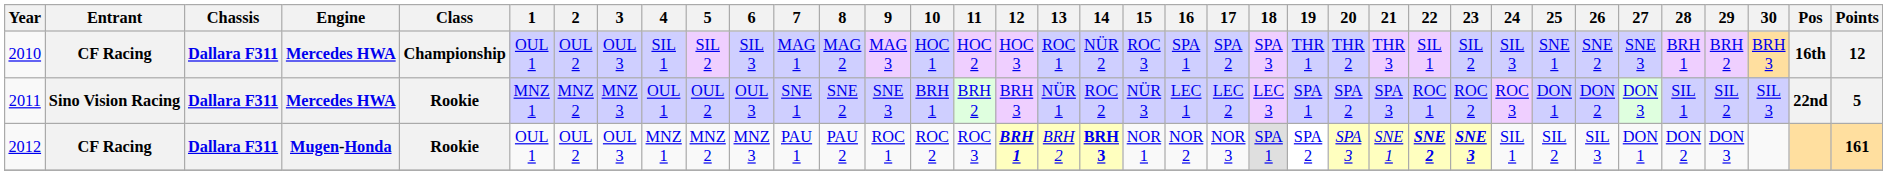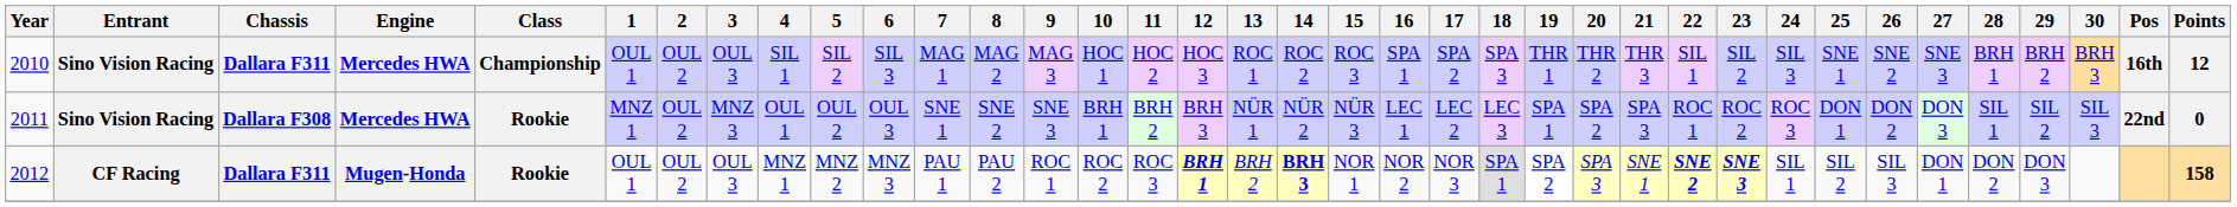 <table class="wikitable" style="text-align:center; font-size:85%">
 <tr>
 <th>Year</th>
 <th>Entrant</th>
 <th>Chassis</th>
 <th>Engine</th>
 <th>Class</th>
 <th>1</th>
 <th>2</th>
 <th>3</th>
 <th>4</th>
 <th>5</th>
 <th>6</th>
 <th>7</th>
 <th>8</th>
 <th>9</th>
 <th>10</th>
 <th>11</th>
 <th>12</th>
 <th>13</th>
 <th>14</th>
 <th>15</th>
 <th>16</th>
 <th>17</th>
 <th>18</th>
 <th>19</th>
 <th>20</th>
 <th>21</th>
 <th>22</th>
 <th>23</th>
 <th>24</th>
 <th>25</th>
 <th>26</th>
 <th>27</th>
 <th>28</th>
 <th>29</th>
 <th>30</th>
 <th>Pos</th>
 <th>Points</th>
 </tr>
 <tr>
 <td><a href='#'>2010</a></td>
-<th nowrap>CF Racing</th>
+<th nowrap>Sino Vision Racing</th>
 <th nowrap><a href='#'>Dallara F311</a></th>
 <th nowrap><a href='#'>Mercedes HWA</a></th>
 <th>Championship</th>
 <td style="background:#CFCFFF;"><a href='#'>OUL<br>1</a><br></td>
 <td style="background:#CFCFFF;"><a href='#'>OUL<br>2</a><br></td>
 <td style="background:#CFCFFF;"><a href='#'>OUL<br>3</a><br></td>
 <td style="background:#CFCFFF;"><a href='#'>SIL<br>1</a><br></td>
 <td style="background:#EFCFFF;"><a href='#'>SIL<br>2</a><br></td>
 <td style="background:#CFCFFF;"><a href='#'>SIL<br>3</a><br></td>
 <td style="background:#CFCFFF;"><a href='#'>MAG<br>1</a><br></td>
 <td style="background:#CFCFFF;"><a href='#'>MAG<br>2</a><br></td>
 <td style="background:#EFCFFF;"><a href='#'>MAG<br>3</a><br></td>
 <td style="background:#CFCFFF;"><a href='#'>HOC<br>1</a><br></td>
 <td style="background:#EFCFFF;"><a href='#'>HOC<br>2</a><br></td>
 <td style="background:#EFCFFF;"><a href='#'>HOC<br>3</a><br></td>
 <td style="background:#CFCFFF;"><a href='#'>ROC<br>1</a><br></td>
-<td style="background:#CFCFFF;"><a href='#'>NÜR<br>2</a><br></td>
+<td style="background:#CFCFFF;"><a href='#'>ROC<br>2</a><br></td>
 <td style="background:#CFCFFF;"><a href='#'>ROC<br>3</a><br></td>
 <td style="background:#CFCFFF;"><a href='#'>SPA<br>1</a><br></td>
 <td style="background:#CFCFFF;"><a href='#'>SPA<br>2</a><br></td>
 <td style="background:#EFCFFF;"><a href='#'>SPA<br>3</a><br></td>
 <td style="background:#CFCFFF;"><a href='#'>THR<br>1</a><br></td>
 <td style="background:#CFCFFF;"><a href='#'>THR<br>2</a><br></td>
 <td style="background:#EFCFFF;"><a href='#'>THR<br>3</a><br></td>
 <td style="background:#EFCFFF;"><a href='#'>SIL<br>1</a><br></td>
 <td style="background:#CFCFFF;"><a href='#'>SIL<br>2</a><br></td>
 <td style="background:#CFCFFF;"><a href='#'>SIL<br>3</a><br></td>
 <td style="background:#CFCFFF;"><a href='#'>SNE<br>1</a><br></td>
 <td style="background:#CFCFFF;"><a href='#'>SNE<br>2</a><br></td>
 <td style="background:#CFCFFF;"><a href='#'>SNE<br>3</a><br></td>
 <td style="background:#EFCFFF;"><a href='#'>BRH<br>1</a><br></td>
 <td style="background:#EFCFFF;"><a href='#'>BRH<br>2</a><br></td>
 <td style="background:#FFDF9F;"><a href='#'>BRH<br>3</a><br></td>
 <th>16th</th>
 <th>12</th>
 </tr>
 <tr>
 <td><a href='#'>2011</a></td>
 <th nowrap>Sino Vision Racing</th>
-<th nowrap><a href='#'>Dallara F311</a></th>
+<th nowrap><a href='#'>Dallara F308</a></th>
 <th nowrap><a href='#'>Mercedes HWA</a></th>
 <th>Rookie</th>
 <td style="background:#CFCFFF;"><a href='#'>MNZ<br>1</a><br></td>
-<td style="background:#CFCFFF;"><a href='#'>MNZ<br>2</a><br></td>
+<td style="background:#CFCFFF;"><a href='#'>OUL<br>2</a><br></td>
 <td style="background:#CFCFFF;"><a href='#'>MNZ<br>3</a><br></td>
 <td style="background:#CFCFFF;"><a href='#'>OUL<br>1</a><br></td>
 <td style="background:#CFCFFF;"><a href='#'>OUL<br>2</a><br></td>
 <td style="background:#CFCFFF;"><a href='#'>OUL<br>3</a><br></td>
 <td style="background:#CFCFFF;"><a href='#'>SNE<br>1</a><br></td>
 <td style="background:#CFCFFF;"><a href='#'>SNE<br>2</a><br></td>
 <td style="background:#CFCFFF;"><a href='#'>SNE<br>3</a><br></td>
 <td style="background:#CFCFFF;"><a href='#'>BRH<br>1</a><br></td>
 <td style="background:#DFFFDF;"><a href='#'>BRH<br>2</a><br></td>
 <td style="background:#EFCFFF;"><a href='#'>BRH<br>3</a><br></td>
 <td style="background:#CFCFFF;"><a href='#'>NÜR<br>1</a><br></td>
-<td style="background:#CFCFFF;"><a href='#'>ROC<br>2</a><br></td>
+<td style="background:#CFCFFF;"><a href='#'>NÜR<br>2</a><br></td>
 <td style="background:#CFCFFF;"><a href='#'>NÜR<br>3</a><br></td>
 <td style="background:#CFCFFF;"><a href='#'>LEC<br>1</a><br></td>
 <td style="background:#CFCFFF;"><a href='#'>LEC<br>2</a><br></td>
 <td style="background:#EFCFFF;"><a href='#'>LEC<br>3</a><br></td>
 <td style="background:#CFCFFF;"><a href='#'>SPA<br>1</a><br></td>
 <td style="background:#CFCFFF;"><a href='#'>SPA<br>2</a><br></td>
 <td style="background:#CFCFFF;"><a href='#'>SPA<br>3</a><br></td>
 <td style="background:#CFCFFF;"><a href='#'>ROC<br>1</a><br></td>
 <td style="background:#CFCFFF;"><a href='#'>ROC<br>2</a><br></td>
 <td style="background:#EFCFFF;"><a href='#'>ROC<br>3</a><br></td>
 <td style="background:#CFCFFF;"><a href='#'>DON<br>1</a><br></td>
 <td style="background:#CFCFFF;"><a href='#'>DON<br>2</a><br></td>
 <td style="background:#DFFFDF;"><a href='#'>DON<br>3</a><br></td>
 <td style="background:#CFCFFF;"><a href='#'>SIL<br>1</a><br></td>
 <td style="background:#CFCFFF;"><a href='#'>SIL<br>2</a><br></td>
 <td style="background:#CFCFFF;"><a href='#'>SIL<br>3</a><br></td>
 <th>22nd</th>
-<th>5</th>
+<th>0</th>
 </tr>
 <tr>
 <td><a href='#'>2012</a></td>
 <th nowrap>CF Racing</th>
 <th nowrap><a href='#'>Dallara F311</a></th>
 <th nowrap><a href='#'>Mugen</a>-<a href='#'>Honda</a></th>
 <th>Rookie</th>
 <td><a href='#'>OUL<br>1</a></td>
 <td><a href='#'>OUL<br>2</a></td>
 <td><a href='#'>OUL<br>3</a></td>
 <td><a href='#'>MNZ<br>1</a></td>
 <td><a href='#'>MNZ<br>2</a></td>
 <td><a href='#'>MNZ<br>3</a></td>
 <td><a href='#'>PAU<br>1</a></td>
 <td><a href='#'>PAU<br>2</a></td>
 <td><a href='#'>ROC<br>1</a></td>
 <td><a href='#'>ROC<br>2</a></td>
 <td><a href='#'>ROC<br>3</a></td>
 <td style="background:#FFFFBF;"><strong><em><a href='#'>BRH<br>1</a></em></strong><br></td>
 <td style="background:#FFFFBF;"><em><a href='#'>BRH<br>2</a></em><br></td>
 <td style="background:#FFFFBF;"><strong><a href='#'>BRH<br>3</a></strong><br></td>
 <td><a href='#'>NOR<br>1</a></td>
 <td><a href='#'>NOR<br>2</a></td>
 <td><a href='#'>NOR<br>3</a></td>
 <td style="background:#DFDFDF;"><a href='#'>SPA<br>1</a><br></td>
 <td style="background:#FFFFFF;"><a href='#'>SPA<br>2</a><br></td>
 <td style="background:#FFFFBF;"><em><a href='#'>SPA<br>3</a></em><br></td>
 <td style="background:#FFFFBF;"><em><a href='#'>SNE<br>1</a></em><br></td>
 <td style="background:#FFFFBF;"><strong><em><a href='#'>SNE<br>2</a></em><br></strong></td>
 <td style="background:#FFFFBF;"><strong><em><a href='#'>SNE<br>3</a></em></strong><br></td>
 <td><a href='#'>SIL<br>1</a></td>
 <td><a href='#'>SIL<br>2</a></td>
 <td><a href='#'>SIL<br>3</a></td>
 <td><a href='#'>DON<br>1</a></td>
 <td><a href='#'>DON<br>2</a></td>
 <td><a href='#'>DON<br>3</a></td>
 <td></td>
 <th style="background:#FFDF9F;"></th>
-<th style="background:#FFDF9F;">161</th>
+<th style="background:#FFDF9F;">158</th>
 </tr>
 <tr>
 </tr>
 </table>
